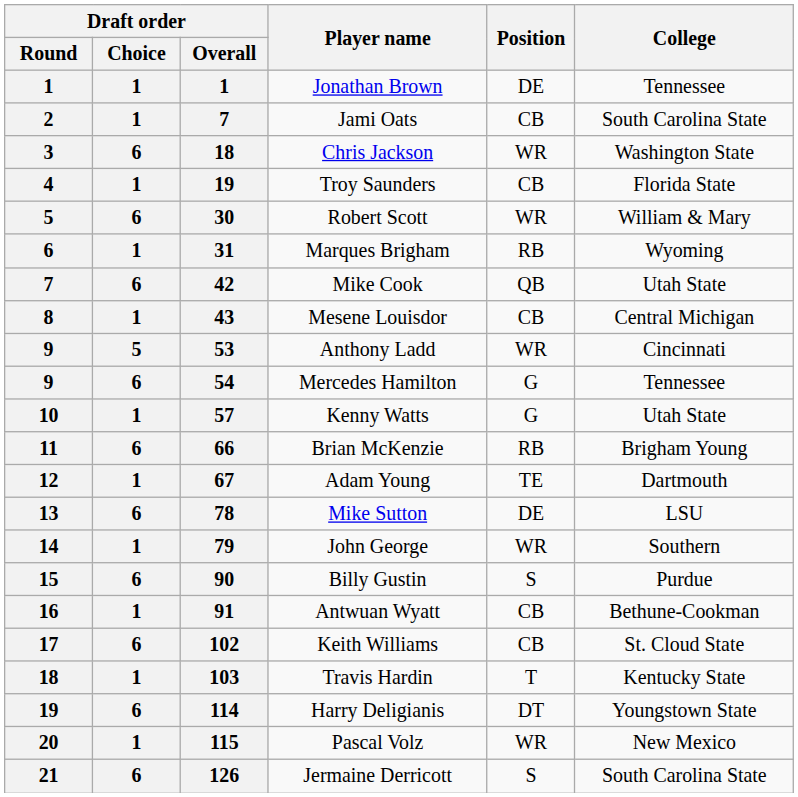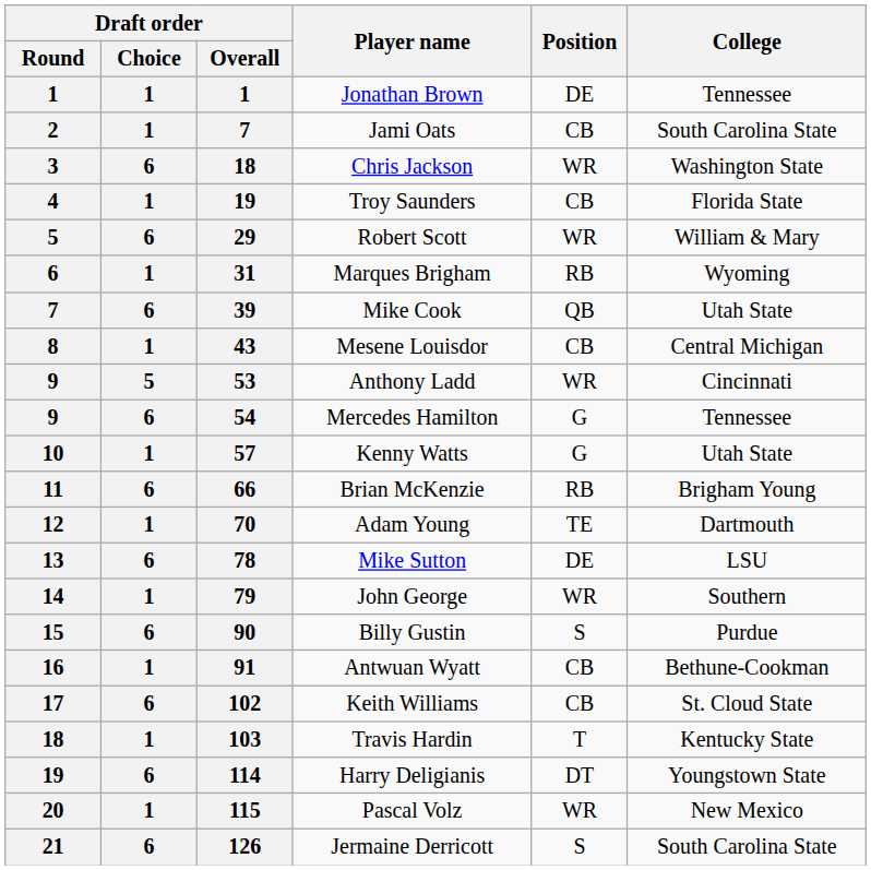 <table class="wikitable" style="font-size:95%; text-align:center">
 <tr>
 <th width="180" colspan="3">Draft order</th>
 <th width="160" rowspan="2">Player name</th>
 <th width="60"  rowspan="2">Position</th>
 <th width="160" rowspan="2">College</th>
 </tr>
 <tr>
 <th width="60">Round</th>
 <th width="60">Choice</th>
 <th width="60">Overall</th>
 </tr>
 <tr>
 <th>1</th>
 <th>1</th>
 <th>1</th>
 <td><a href='#'>Jonathan Brown</a></td>
 <td>DE</td>
 <td>Tennessee</td>
 </tr>
 <tr>
 <th>2</th>
 <th>1</th>
 <th>7</th>
 <td>Jami Oats</td>
 <td>CB</td>
 <td>South Carolina State</td>
 </tr>
 <tr>
 <th>3</th>
 <th>6</th>
 <th>18</th>
 <td><a href='#'>Chris Jackson</a></td>
 <td>WR</td>
 <td>Washington State</td>
 </tr>
 <tr>
 <th>4</th>
 <th>1</th>
 <th>19</th>
 <td>Troy Saunders</td>
 <td>CB</td>
 <td>Florida State</td>
 </tr>
 <tr>
 <th>5</th>
 <th>6</th>
-<th>30</th>
+<th>29</th>
 <td>Robert Scott</td>
 <td>WR</td>
 <td>William & Mary</td>
 </tr>
 <tr>
 <th>6</th>
 <th>1</th>
 <th>31</th>
 <td>Marques Brigham</td>
 <td>RB</td>
 <td>Wyoming</td>
 </tr>
 <tr>
 <th>7</th>
 <th>6</th>
-<th>42</th>
+<th>39</th>
 <td>Mike Cook</td>
 <td>QB</td>
 <td>Utah State</td>
 </tr>
 <tr>
 <th>8</th>
 <th>1</th>
 <th>43</th>
 <td>Mesene Louisdor</td>
 <td>CB</td>
 <td>Central Michigan</td>
 </tr>
 <tr>
 <th>9</th>
 <th>5</th>
 <th>53</th>
 <td>Anthony Ladd</td>
 <td>WR</td>
 <td>Cincinnati</td>
 </tr>
 <tr>
 <th>9</th>
 <th>6</th>
 <th>54</th>
 <td>Mercedes Hamilton</td>
 <td>G</td>
 <td>Tennessee</td>
 </tr>
 <tr>
 <th>10</th>
 <th>1</th>
 <th>57</th>
 <td>Kenny Watts</td>
 <td>G</td>
 <td>Utah State</td>
 </tr>
 <tr>
 <th>11</th>
 <th>6</th>
 <th>66</th>
 <td>Brian McKenzie</td>
 <td>RB</td>
 <td>Brigham Young</td>
 </tr>
 <tr>
 <th>12</th>
 <th>1</th>
-<th>67</th>
+<th>70</th>
 <td>Adam Young</td>
 <td>TE</td>
 <td>Dartmouth</td>
 </tr>
 <tr>
 <th>13</th>
 <th>6</th>
 <th>78</th>
 <td><a href='#'>Mike Sutton</a></td>
 <td>DE</td>
 <td>LSU</td>
 </tr>
 <tr>
 <th>14</th>
 <th>1</th>
 <th>79</th>
 <td>John George</td>
 <td>WR</td>
 <td>Southern</td>
 </tr>
 <tr>
 <th>15</th>
 <th>6</th>
 <th>90</th>
 <td>Billy Gustin</td>
 <td>S</td>
 <td>Purdue</td>
 </tr>
 <tr>
 <th>16</th>
 <th>1</th>
 <th>91</th>
 <td>Antwuan Wyatt</td>
 <td>CB</td>
 <td>Bethune-Cookman</td>
 </tr>
 <tr>
 <th>17</th>
 <th>6</th>
 <th>102</th>
 <td>Keith Williams</td>
 <td>CB</td>
 <td>St. Cloud State</td>
 </tr>
 <tr>
 <th>18</th>
 <th>1</th>
 <th>103</th>
 <td>Travis Hardin</td>
 <td>T</td>
 <td>Kentucky State</td>
 </tr>
 <tr>
 <th>19</th>
 <th>6</th>
 <th>114</th>
 <td>Harry Deligianis</td>
 <td>DT</td>
 <td>Youngstown State</td>
 </tr>
 <tr>
 <th>20</th>
 <th>1</th>
 <th>115</th>
 <td>Pascal Volz</td>
 <td>WR</td>
 <td>New Mexico</td>
 </tr>
 <tr>
 <th>21</th>
 <th>6</th>
 <th>126</th>
 <td>Jermaine Derricott</td>
 <td>S</td>
 <td>South Carolina State</td>
 </tr>
 </table>
